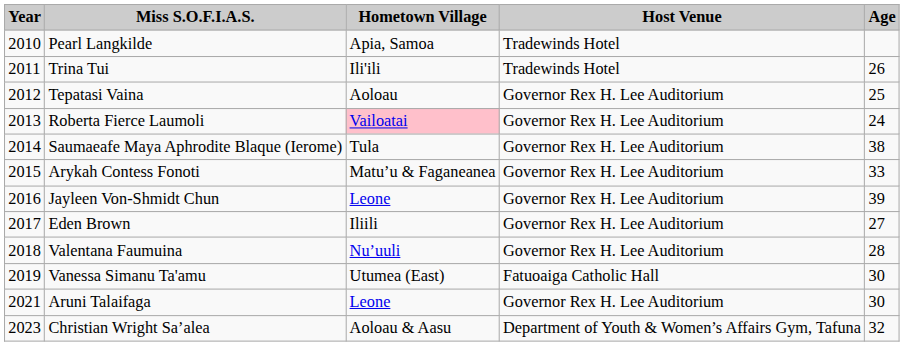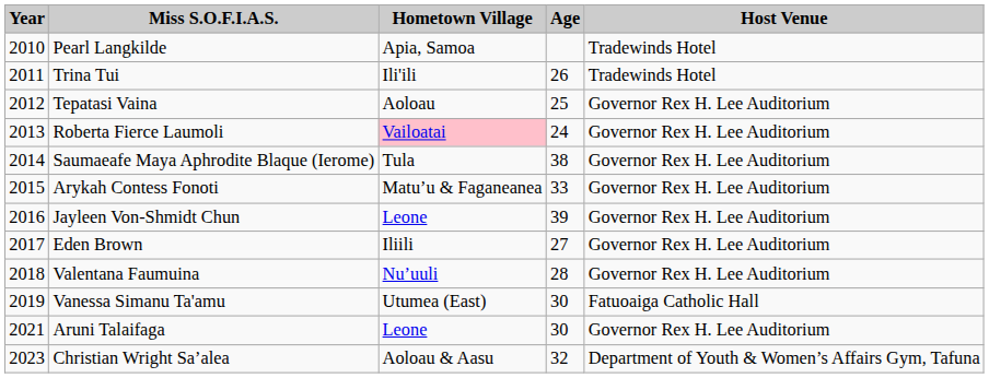 <table class="wikitable">
 <tr>
 <th style="background:#ccc;">Year</th>
 <th style="background:#ccc;">Miss S.O.F.I.A.S.</th>
 <th style="background:#ccc;">Hometown Village</th>
+<th style="background:#ccc;">Age</th>
 <th style="background:#ccc;">Host Venue</th>
-<th style="background:#ccc;">Age</th>
 </tr>
 <tr>
 <td>2010</td>
 <td>Pearl Langkilde</td>
 <td>Apia, Samoa</td>
+<td></td>
 <td>Tradewinds Hotel</td>
-<td></td>
 </tr>
 <tr>
 <td>2011</td>
 <td>Trina Tui</td>
 <td>Ili'ili</td>
+<td>26</td>
 <td>Tradewinds Hotel</td>
-<td>26</td>
 </tr>
 <tr>
 <td>2012</td>
 <td>Tepatasi Vaina</td>
 <td>Aoloau</td>
+<td>25</td>
 <td>Governor Rex H. Lee Auditorium</td>
-<td>25</td>
 </tr>
 <tr>
 <td>2013</td>
 <td>Roberta Fierce Laumoli</td>
 <td style="background: pink;"><a href='#'>Vailoatai</a></td>
+<td>24</td>
 <td>Governor Rex H. Lee Auditorium</td>
-<td>24</td>
 </tr>
 <tr>
 <td>2014</td>
 <td>Saumaeafe Maya Aphrodite Blaque (Ierome)</td>
 <td>Tula</td>
+<td>38</td>
 <td>Governor Rex H. Lee Auditorium</td>
-<td>38</td>
 </tr>
 <tr>
 <td>2015</td>
 <td>Arykah Contess Fonoti</td>
 <td>Matu’u & Faganeanea</td>
+<td>33</td>
 <td>Governor Rex H. Lee Auditorium</td>
-<td>33</td>
 </tr>
 <tr>
 <td>2016</td>
 <td>Jayleen Von-Shmidt Chun</td>
 <td><a href='#'>Leone</a></td>
+<td>39</td>
 <td>Governor Rex H. Lee Auditorium</td>
-<td>39</td>
 </tr>
 <tr>
 <td>2017</td>
 <td>Eden Brown</td>
 <td>Iliili</td>
+<td>27</td>
 <td>Governor Rex H. Lee Auditorium</td>
-<td>27</td>
 </tr>
 <tr>
 <td>2018</td>
 <td>Valentana Faumuina</td>
 <td><a href='#'>Nu’uuli</a></td>
+<td>28</td>
 <td>Governor Rex H. Lee Auditorium</td>
-<td>28</td>
 </tr>
 <tr>
 <td>2019</td>
 <td>Vanessa Simanu Ta'amu</td>
 <td>Utumea (East)</td>
+<td>30</td>
 <td>Fatuoaiga Catholic Hall</td>
-<td>30</td>
 </tr>
 <tr>
 <td>2021</td>
 <td>Aruni Talaifaga</td>
 <td><a href='#'>Leone</a></td>
+<td>30</td>
 <td>Governor Rex H. Lee Auditorium</td>
-<td>30</td>
 </tr>
 <tr>
 <td>2023</td>
 <td>Christian Wright Sa’alea</td>
 <td>Aoloau & Aasu</td>
+<td>32</td>
 <td>Department of Youth & Women’s Affairs Gym, Tafuna</td>
-<td>32</td>
 </tr>
 </table>
